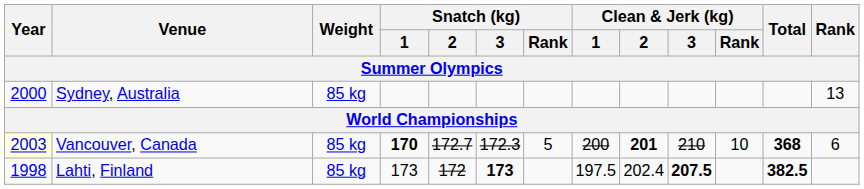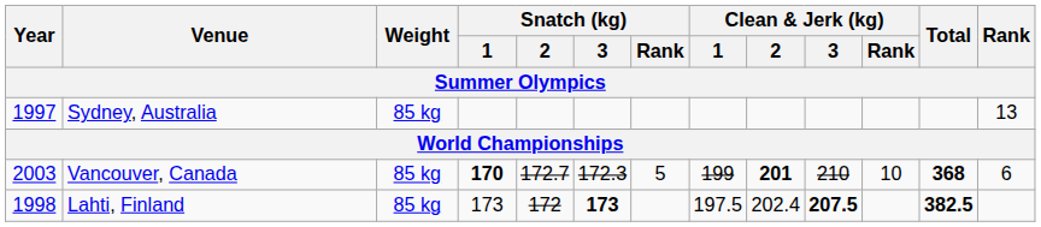 <table class = "wikitable" style="text-align:center;">
 <tr>
 <th rowspan=2 width=40>Year</th>
 <th rowspan=2 width=250>Venue</th>
 <th rowspan=2 width=60>Weight</th>
 <th colspan=4>Snatch (kg)</th>
 <th colspan=4>Clean & Jerk (kg)</th>
 <th rowspan=2 width=40>Total</th>
 <th rowspan=2 width=40>Rank</th>
 </tr>
 <tr>
 <th width=40>1</th>
 <th width=40>2</th>
 <th width=40>3</th>
 <th width=40>Rank</th>
 <th width=40>1</th>
 <th width=40>2</th>
 <th width=40>3</th>
 <th width=40>Rank</th>
 </tr>
 <tr>
 <th colspan=13><a href='#'>Summer Olympics</a></th>
 </tr>
 <tr>
-<td><a href='#'>2000</a></td>
+<td><a href='#'>1997</a></td>
 <td align=left> <a href='#'>Sydney</a>, <a href='#'>Australia</a></td>
 <td><a href='#'>85 kg</a></td>
 <td></td>
 <td></td>
 <td></td>
 <td></td>
 <td></td>
 <td></td>
 <td></td>
 <td></td>
 <td></td>
 <td>13</td>
 </tr>
 <tr>
 <th colspan=13><a href='#'>World Championships</a></th>
 </tr>
 <tr>
-<td style="background: lightyellow;"><a href='#'>2003</a></td>
+<td><a href='#'>2003</a></td>
 <td align=left> <a href='#'>Vancouver</a>, <a href='#'>Canada</a></td>
 <td><a href='#'>85 kg</a></td>
 <td><strong>170</strong></td>
 <td><s>172.7</s></td>
 <td><s>172.3</s></td>
 <td>5</td>
-<td><s>200</s></td>
+<td><s>199</s></td>
 <td><strong>201</strong></td>
 <td><s>210</s></td>
 <td>10</td>
 <td><strong>368</strong></td>
 <td>6</td>
 </tr>
 <tr>
 <td><a href='#'>1998</a></td>
 <td align=left> <a href='#'>Lahti</a>, <a href='#'>Finland</a></td>
 <td><a href='#'>85 kg</a></td>
 <td>173</td>
 <td><s>172</s></td>
 <td><strong>173</strong></td>
 <td></td>
 <td>197.5</td>
 <td>202.4</td>
 <td><strong>207.5</strong></td>
 <td></td>
 <td><strong>382.5</strong></td>
 <td></td>
 </tr>
 </table>
